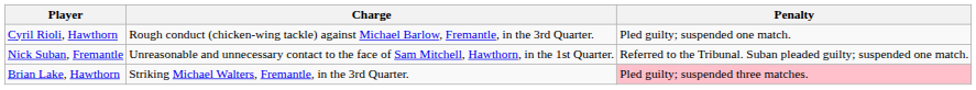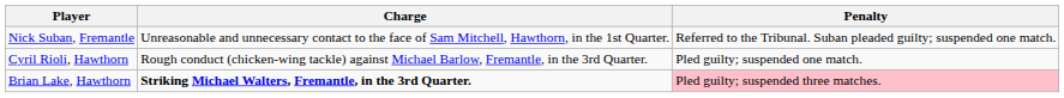 <table class="wikitable">
 <tr style="background:#efefef;">
 <th>Player</th>
 <th>Charge</th>
 <th>Penalty</th>
 </tr>
 <tr>
+<td><a href='#'>Nick Suban</a>, <a href='#'>Fremantle</a></td>
+<td>Unreasonable and unnecessary contact to the face of <a href='#'>Sam Mitchell</a>, <a href='#'>Hawthorn</a>, in the 1st Quarter.</td>
+<td>Referred to the Tribunal. Suban pleaded guilty; suspended one match.</td>
+</tr>
+<tr>
 <td><a href='#'>Cyril Rioli</a>, <a href='#'>Hawthorn</a></td>
 <td>Rough conduct (chicken-wing tackle) against <a href='#'>Michael Barlow</a>, <a href='#'>Fremantle</a>, in the 3rd Quarter.</td>
 <td>Pled guilty; suspended one match.</td>
 </tr>
 <tr>
-<td><a href='#'>Nick Suban</a>, <a href='#'>Fremantle</a></td>
-<td>Unreasonable and unnecessary contact to the face of <a href='#'>Sam Mitchell</a>, <a href='#'>Hawthorn</a>, in the 1st Quarter.</td>
-<td>Referred to the Tribunal. Suban pleaded guilty; suspended one match.</td>
-</tr>
-<tr>
 <td><a href='#'>Brian Lake</a>, <a href='#'>Hawthorn</a></td>
-<td>Striking <a href='#'>Michael Walters</a>, <a href='#'>Fremantle</a>, in the 3rd Quarter.</td>
+<td><strong>Striking <a href='#'>Michael Walters</a>, <a href='#'>Fremantle</a>, in the 3rd Quarter.</strong></td>
 <td style="background: pink;">Pled guilty; suspended three matches.</td>
 </tr>
 </table>
